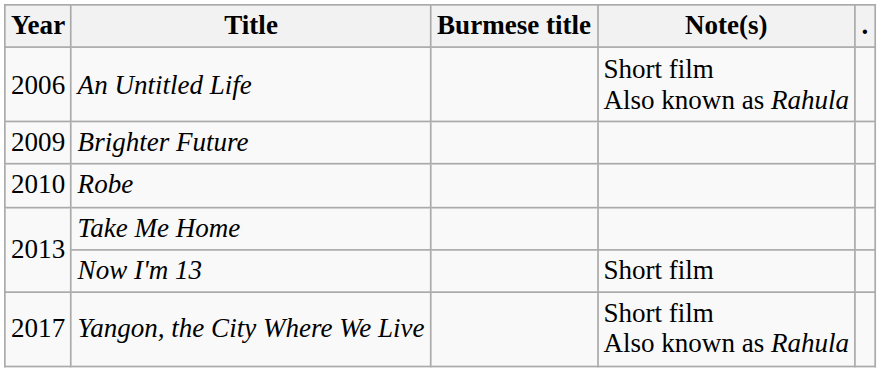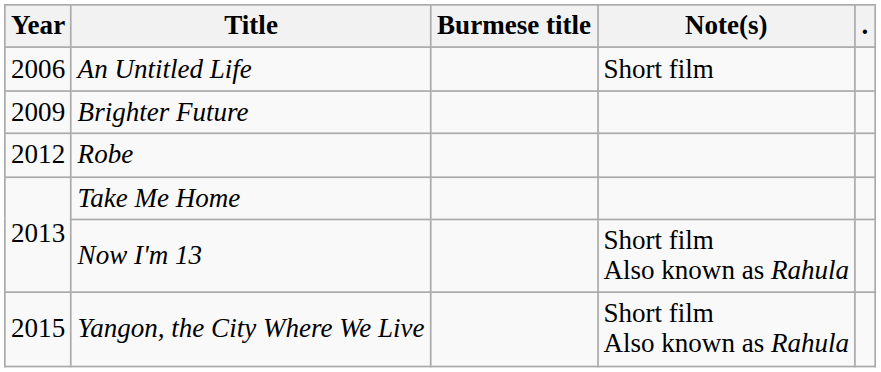 <table class="wikitable plainrowheaders sortable">
 <tr>
 <th scope="col">Year</th>
 <th scope="col">Title</th>
 <th scope="col">Burmese title</th>
 <th scope="col" class="unsortable">Note(s)</th>
 <th scope="col" class="unsortable">.</th>
 </tr>
 <tr>
 <td>2006</td>
 <td><em>An Untitled Life</em></td>
 <td></td>
-<td>Short film<br>Also known as <em>Rahula</em></td>
+<td>Short film</td>
 <td></td>
 </tr>
 <tr>
 <td>2009</td>
 <td><em>Brighter Future</em></td>
 <td></td>
 <td></td>
 <td></td>
 </tr>
 <tr>
-<td>2010</td>
+<td>2012</td>
 <td><em>Robe</em></td>
 <td></td>
 <td></td>
 <td></td>
 </tr>
 <tr>
 <td rowspan="2">2013</td>
 <td><em>Take Me Home</em></td>
 <td></td>
 <td></td>
 <td></td>
 </tr>
 <tr>
 <td><em>Now I'm 13</em></td>
 <td></td>
-<td>Short film</td>
+<td>Short film<br>Also known as <em>Rahula</em></td>
 <td></td>
 </tr>
 <tr>
-<td>2017</td>
+<td>2015</td>
 <td><em>Yangon, the City Where We Live</em></td>
 <td></td>
 <td>Short film<br>Also known as <em>Rahula</em></td>
 <td></td>
 </tr>
 </table>
